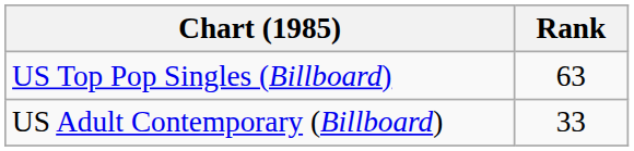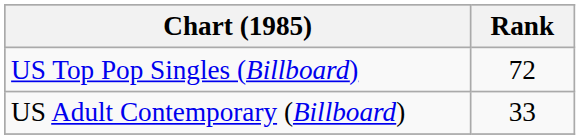 <table class="wikitable sortable">
 <tr>
 <th style="width: 200pt;">Chart (1985)</th>
 <th style="width: 40pt;">Rank</th>
 </tr>
 <tr>
 <td><a href='#'>US Top Pop Singles (<em>Billboard</em>)</a></td>
-<td style="text-align:center;">63</td>
+<td style="text-align:center;">72</td>
 </tr>
 <tr>
 <td>US <a href='#'>Adult Contemporary</a> (<em><a href='#'>Billboard</a></em>)</td>
 <td align="center">33</td>
 </tr>
 </table>
